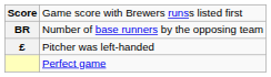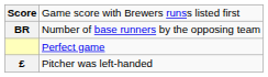 <table class="wikitable plainrowheaders" style="font-size:85%">
 <tr>
 <th scope="row" style="text-align:center"><strong>Score</strong></th>
 <td>Game score with Brewers <a href='#'>runs</a>s listed first</td>
 </tr>
 <tr>
 <th scope="row" style="text-align:center"><strong>BR</strong></th>
 <td>Number of <a href='#'>base runners</a> by the opposing team</td>
 </tr>
 <tr>
+<th scope="row" style="text-align:center; background-color:#ffffbb"></th>
+<td><a href='#'>Perfect game</a></td>
+</tr>
+<tr>
 <th scope="row" style="text-align:center">£</th>
 <td>Pitcher was left-handed</td>
 </tr>
-<tr>
-<th scope="row" style="text-align:center; background-color:#ffffbb"></th>
-<td><a href='#'>Perfect game</a></td>
-</tr>
 </table>
